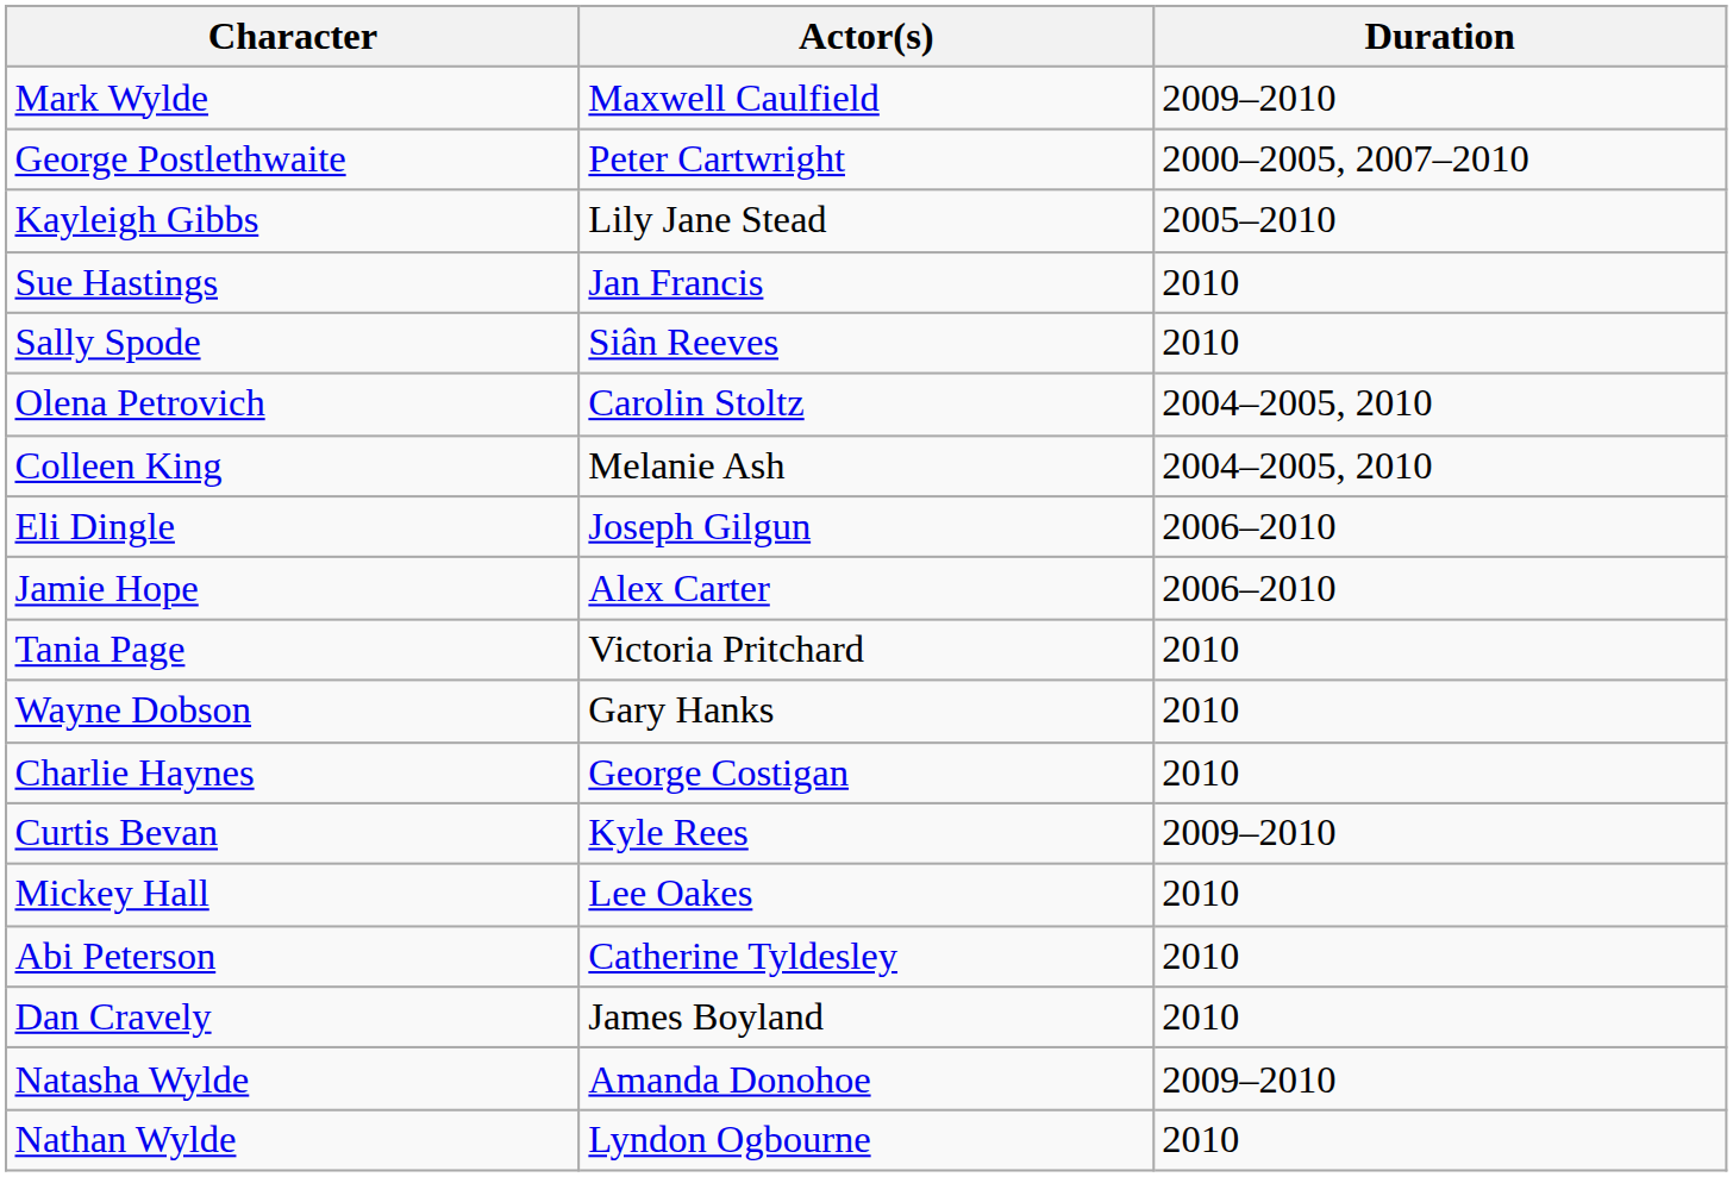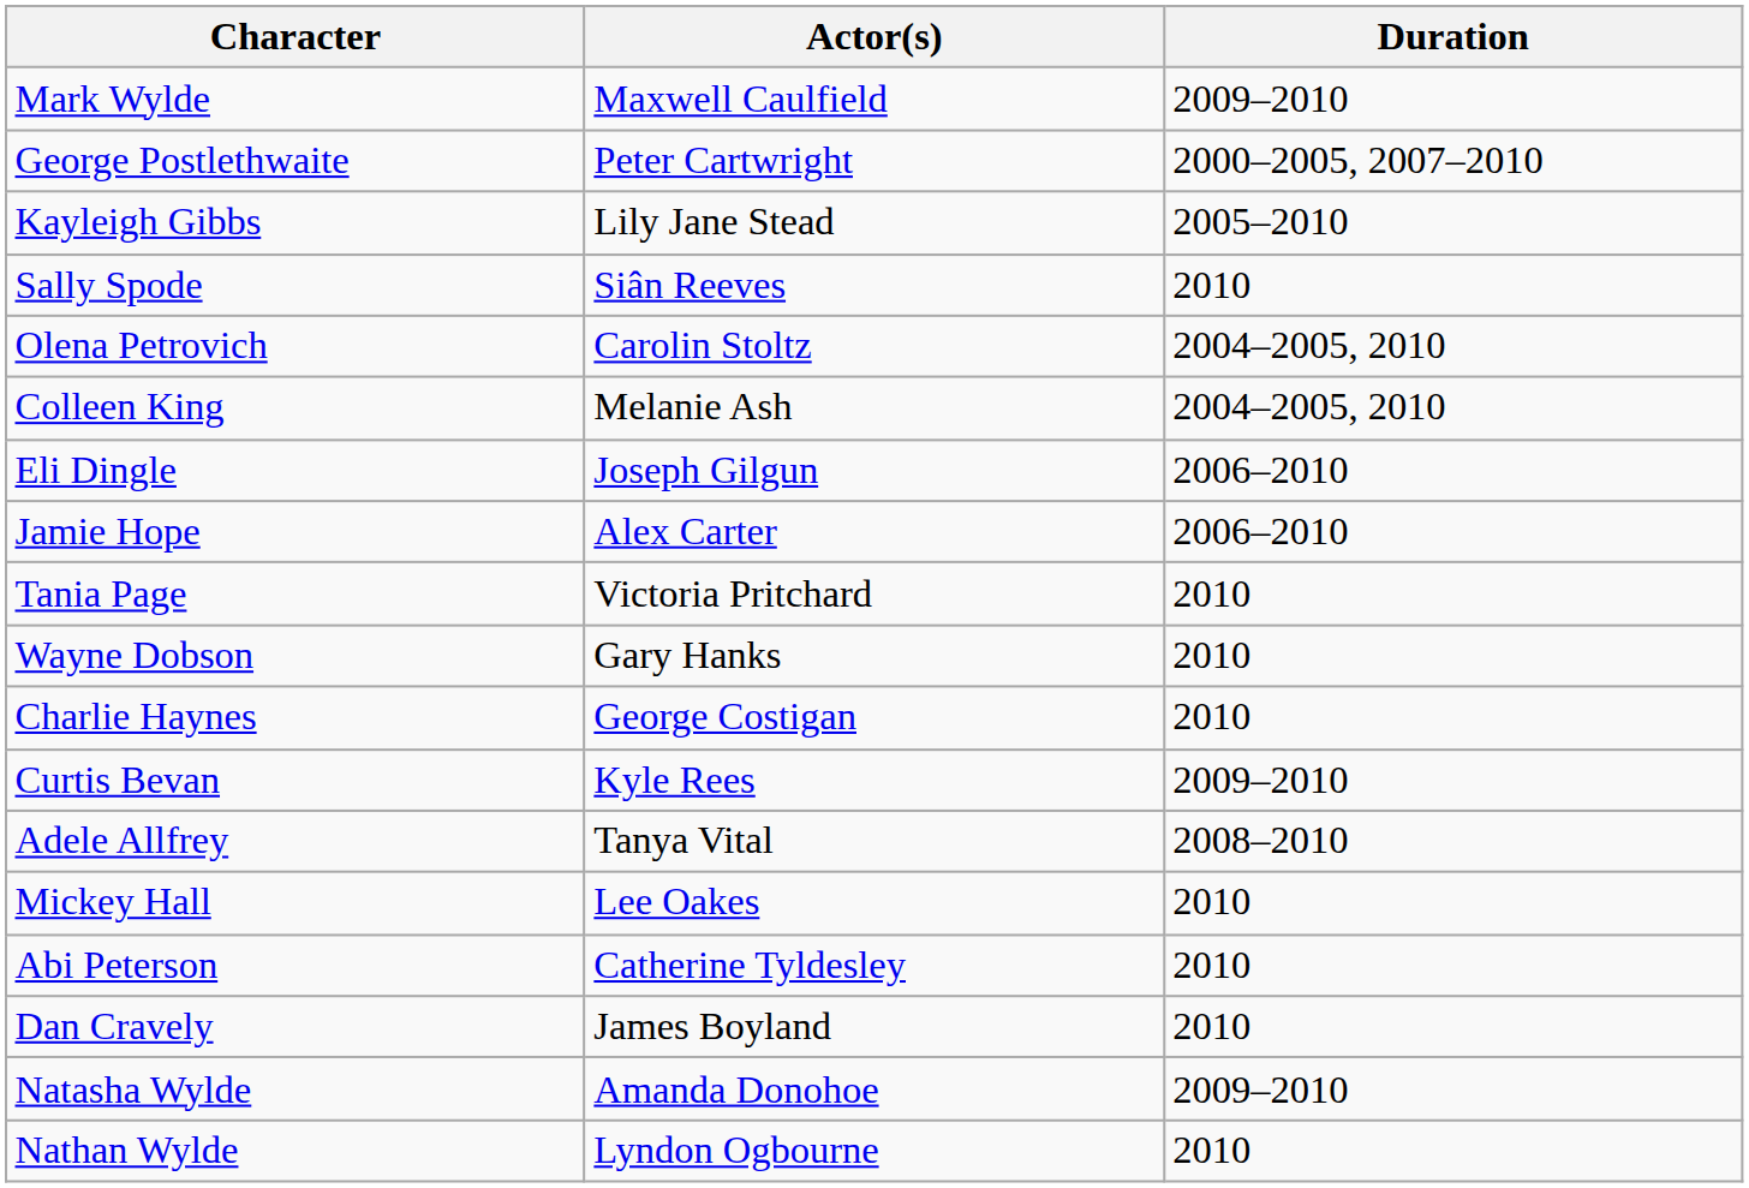 <table class="wikitable">
 <tr>
 <th scope="col" width="230">Character</th>
 <th scope="col" width="230">Actor(s)</th>
 <th scope="col" width="230">Duration</th>
 </tr>
 <tr>
 <td><a href='#'>Mark Wylde</a></td>
 <td><a href='#'>Maxwell Caulfield</a></td>
 <td>2009–2010</td>
 </tr>
 <tr>
 <td><a href='#'>George Postlethwaite</a></td>
 <td><a href='#'>Peter Cartwright</a></td>
 <td>2000–2005, 2007–2010</td>
 </tr>
 <tr>
 <td><a href='#'>Kayleigh Gibbs</a></td>
 <td>Lily Jane Stead</td>
 <td>2005–2010</td>
-</tr>
-<tr>
-<td><a href='#'>Sue Hastings</a></td>
-<td><a href='#'>Jan Francis</a></td>
-<td>2010</td>
 </tr>
 <tr>
 <td><a href='#'>Sally Spode</a></td>
 <td><a href='#'>Siân Reeves</a></td>
 <td>2010</td>
 </tr>
 <tr>
 <td><a href='#'>Olena Petrovich</a></td>
 <td><a href='#'>Carolin Stoltz</a></td>
 <td>2004–2005, 2010</td>
 </tr>
 <tr>
 <td><a href='#'>Colleen King</a></td>
 <td>Melanie Ash</td>
 <td>2004–2005, 2010</td>
 </tr>
 <tr>
 <td><a href='#'>Eli Dingle</a></td>
 <td><a href='#'>Joseph Gilgun</a></td>
 <td>2006–2010</td>
 </tr>
 <tr>
 <td><a href='#'>Jamie Hope</a></td>
 <td><a href='#'>Alex Carter</a></td>
 <td>2006–2010</td>
 </tr>
 <tr>
 <td><a href='#'>Tania Page</a></td>
 <td>Victoria Pritchard</td>
 <td>2010</td>
 </tr>
 <tr>
 <td><a href='#'>Wayne Dobson</a></td>
 <td>Gary Hanks</td>
 <td>2010</td>
 </tr>
 <tr>
 <td><a href='#'>Charlie Haynes</a></td>
 <td><a href='#'>George Costigan</a></td>
 <td>2010</td>
 </tr>
 <tr>
 <td><a href='#'>Curtis Bevan</a></td>
 <td><a href='#'>Kyle Rees</a></td>
 <td>2009–2010</td>
 </tr>
 <tr>
+<td><a href='#'>Adele Allfrey</a></td>
+<td>Tanya Vital</td>
+<td>2008–2010</td>
+</tr>
+<tr>
 <td><a href='#'>Mickey Hall</a></td>
 <td><a href='#'>Lee Oakes</a></td>
 <td>2010</td>
 </tr>
 <tr>
 <td><a href='#'>Abi Peterson</a></td>
 <td><a href='#'>Catherine Tyldesley</a></td>
 <td>2010</td>
 </tr>
 <tr>
 <td><a href='#'>Dan Cravely</a></td>
 <td>James Boyland</td>
 <td>2010</td>
 </tr>
 <tr>
 <td><a href='#'>Natasha Wylde</a></td>
 <td><a href='#'>Amanda Donohoe</a></td>
 <td>2009–2010</td>
 </tr>
 <tr>
 <td><a href='#'>Nathan Wylde</a></td>
 <td><a href='#'>Lyndon Ogbourne</a></td>
 <td>2010</td>
 </tr>
 </table>
